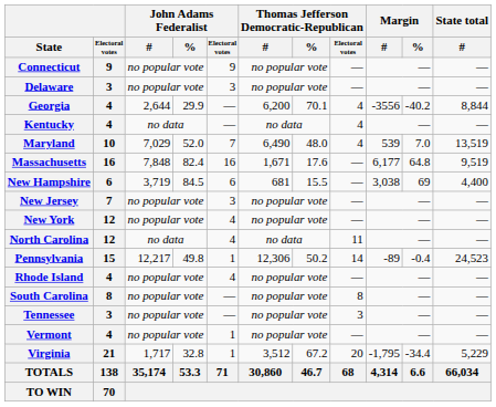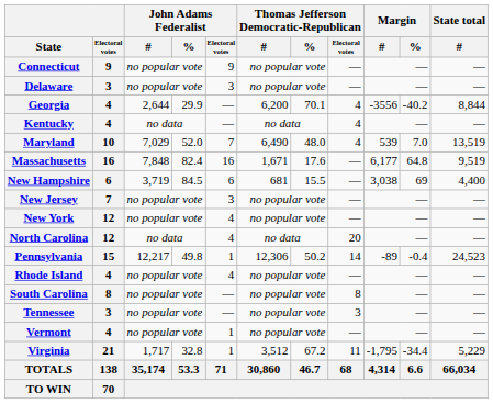 <table class="wikitable sortable" style="text-align:right">
 <tr>
 <th colspan=2></th>
 <th colspan=3>John Adams<br>Federalist</th>
 <th colspan=3>Thomas Jefferson<br>Democratic-Republican</th>
 <th colspan=2>Margin</th>
 <th>State total</th>
 </tr>
 <tr>
 <th>State</th>
 <th style="font-size: 60%">Electoral<br>votes</th>
 <th>#</th>
 <th>%</th>
 <th style="font-size: 60%">Electoral<br>votes</th>
 <th>#</th>
 <th>%</th>
 <th style="font-size: 60%">Electoral<br>votes</th>
 <th>#</th>
 <th>%</th>
 <th>#</th>
 </tr>
 <tr>
 <th><a href='#'>Connecticut</a></th>
 <th>9</th>
 <td colspan=2><em>no popular vote</em></td>
 <td>9</td>
 <td colspan=2><em>no popular vote</em></td>
 <td>—</td>
 <td colspan=2>—</td>
 <td>—</td>
 </tr>
 <tr>
 <th><a href='#'>Delaware</a></th>
 <th>3</th>
 <td colspan=2><em>no popular vote</em></td>
 <td>3</td>
 <td colspan=2><em>no popular vote</em></td>
 <td>—</td>
 <td colspan=2>—</td>
 <td>—</td>
 </tr>
 <tr>
 <th><a href='#'>Georgia</a></th>
 <th>4</th>
 <td>2,644</td>
 <td>29.9</td>
 <td>—</td>
 <td>6,200</td>
 <td>70.1</td>
 <td>4</td>
 <td>-3556</td>
 <td>-40.2</td>
 <td>8,844</td>
 </tr>
 <tr>
 <th><a href='#'>Kentucky</a></th>
 <th>4</th>
 <td colspan=2 align=center><em>no data</em></td>
 <td>—</td>
 <td colspan=2 align=center><em>no data</em></td>
 <td>4</td>
 <td colspan=2>—</td>
 <td>—</td>
 </tr>
 <tr>
 <th><a href='#'>Maryland</a></th>
 <th>10</th>
 <td>7,029</td>
 <td>52.0</td>
 <td>7</td>
 <td>6,490</td>
 <td>48.0</td>
 <td>4</td>
 <td>539</td>
 <td>7.0</td>
 <td>13,519</td>
 </tr>
 <tr>
 <th><a href='#'>Massachusetts</a></th>
 <th>16</th>
 <td>7,848</td>
 <td>82.4</td>
 <td>16</td>
 <td>1,671</td>
 <td>17.6</td>
 <td>—</td>
 <td>6,177</td>
 <td>64.8</td>
 <td>9,519</td>
 </tr>
 <tr>
 <th><a href='#'>New Hampshire</a></th>
 <th>6</th>
 <td>3,719</td>
 <td>84.5</td>
 <td>6</td>
 <td>681</td>
 <td>15.5</td>
 <td>—</td>
 <td>3,038</td>
 <td>69</td>
 <td>4,400</td>
 </tr>
 <tr>
 <th><a href='#'>New Jersey</a></th>
 <th>7</th>
 <td colspan=2><em>no popular vote</em></td>
 <td>3</td>
 <td colspan=2><em>no popular vote</em></td>
 <td>—</td>
 <td colspan=2>—</td>
 <td>—</td>
 </tr>
 <tr>
 <th><a href='#'>New York</a></th>
 <th>12</th>
 <td colspan=2><em>no popular vote</em></td>
 <td>4</td>
 <td colspan=2><em>no popular vote</em></td>
 <td>—</td>
 <td colspan=2>—</td>
 <td>—</td>
 </tr>
 <tr>
 <th><a href='#'>North Carolina</a></th>
 <th>12</th>
 <td colspan=2 align=center><em>no data</em></td>
 <td>4</td>
 <td colspan=2 align=center><em>no data</em></td>
-<td>11</td>
+<td>20</td>
 <td colspan=2>—</td>
 <td>—</td>
 </tr>
 <tr>
 <th><a href='#'>Pennsylvania</a></th>
 <th>15</th>
 <td>12,217</td>
 <td>49.8</td>
 <td>1</td>
 <td>12,306</td>
 <td>50.2</td>
 <td>14</td>
 <td>-89</td>
 <td>-0.4</td>
 <td>24,523</td>
 </tr>
 <tr>
 <th><a href='#'>Rhode Island</a></th>
 <th>4</th>
 <td colspan=2><em>no popular vote</em></td>
 <td>4</td>
 <td colspan=2><em>no popular vote</em></td>
 <td>—</td>
 <td colspan=2>—</td>
 <td>—</td>
 </tr>
 <tr>
 <th><a href='#'>South Carolina</a></th>
 <th>8</th>
 <td colspan=2><em>no popular vote</em></td>
 <td>—</td>
 <td colspan=2><em>no popular vote</em></td>
 <td>8</td>
 <td colspan=2>—</td>
 <td>—</td>
 </tr>
 <tr>
 <th><a href='#'>Tennessee</a></th>
 <th>3</th>
 <td colspan=2><em>no popular vote</em></td>
 <td>—</td>
 <td colspan=2><em>no popular vote</em></td>
 <td>3</td>
 <td colspan=2>—</td>
 <td>—</td>
 </tr>
 <tr>
 <th><a href='#'>Vermont</a></th>
 <th>4</th>
 <td colspan=2><em>no popular vote</em></td>
 <td>1</td>
 <td colspan=2><em>no popular vote</em></td>
 <td>—</td>
 <td colspan=2>—</td>
 <td>—</td>
 </tr>
 <tr>
 <th><a href='#'>Virginia</a></th>
 <th>21</th>
 <td>1,717</td>
 <td>32.8</td>
 <td>1</td>
 <td>3,512</td>
 <td>67.2</td>
-<td>20</td>
+<td>11</td>
 <td>-1,795</td>
 <td>-34.4</td>
 <td>5,229</td>
 </tr>
 <tr>
 <th>TOTALS</th>
 <th>138</th>
 <th>35,174</th>
 <th>53.3</th>
 <th>71</th>
 <th>30,860</th>
 <th>46.7</th>
 <th>68</th>
 <th>4,314</th>
 <th>6.6</th>
 <th>66,034</th>
 </tr>
 <tr>
 <th>TO WIN</th>
 <th>70</th>
 <th colspan=9></th>
 </tr>
 </table>
